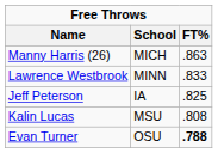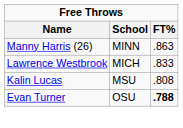 <table class="wikitable">
 <tr>
 <td colspan=3 style="text-align: center;"><strong>Free Throws</strong></td>
 </tr>
 <tr>
 <th>Name</th>
 <th>School</th>
 <th>FT%</th>
 </tr>
 <tr>
 <td><a href='#'>Manny Harris</a> (26)</td>
-<td>MICH</td>
+<td>MINN</td>
 <td>.863</td>
 </tr>
 <tr>
 <td><a href='#'>Lawrence Westbrook</a></td>
-<td>MINN</td>
+<td>MICH</td>
 <td>.833</td>
-</tr>
-<tr>
-<td><a href='#'>Jeff Peterson</a></td>
-<td>IA</td>
-<td>.825</td>
 </tr>
 <tr>
 <td><a href='#'>Kalin Lucas</a></td>
 <td>MSU</td>
 <td>.808</td>
 </tr>
 <tr>
 <td><a href='#'>Evan Turner</a></td>
 <td>OSU</td>
 <td><strong>.788</strong></td>
 </tr>
 </table>
